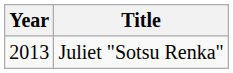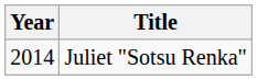 <table class="wikitable">
 <tr>
 <th>Year</th>
 <th>Title</th>
 </tr>
 <tr>
-<td>2013</td>
+<td>2014</td>
 <td>Juliet "Sotsu Renka"</td>
 </tr>
 </table>
